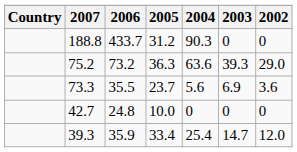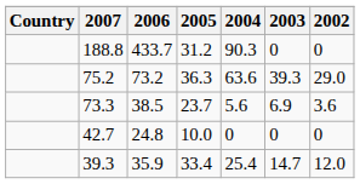 <table class="wikitable" style="float: right; margin-left: 10px">
 <tr>
 </tr>
 <tr>
 <th>Country</th>
 <th>2007</th>
 <th>2006</th>
 <th>2005</th>
 <th>2004</th>
 <th>2003</th>
 <th>2002</th>
 </tr>
 <tr>
 <td></td>
 <td>188.8</td>
 <td>433.7</td>
 <td>31.2</td>
 <td>90.3</td>
 <td>0</td>
 <td>0</td>
 </tr>
 <tr>
 <td></td>
 <td>75.2</td>
 <td>73.2</td>
 <td>36.3</td>
 <td>63.6</td>
 <td>39.3</td>
 <td>29.0</td>
 </tr>
 <tr>
 <td></td>
 <td>73.3</td>
-<td>35.5</td>
+<td>38.5</td>
 <td>23.7</td>
 <td>5.6</td>
 <td>6.9</td>
 <td>3.6</td>
 </tr>
 <tr>
 <td></td>
 <td>42.7</td>
 <td>24.8</td>
 <td>10.0</td>
 <td>0</td>
 <td>0</td>
 <td>0</td>
 </tr>
 <tr>
 <td></td>
 <td>39.3</td>
 <td>35.9</td>
 <td>33.4</td>
 <td>25.4</td>
 <td>14.7</td>
 <td>12.0</td>
 </tr>
 </table>
